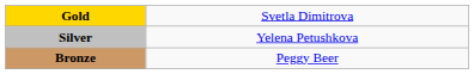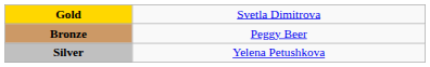 <table class="wikitable" style="text-align:center; " width="35%">
 <tr>
 <td bgcolor="gold"><strong>Gold</strong></td>
 <td><a href='#'>Svetla Dimitrova</a><br>  <small><em></em></small></td>
 </tr>
 <tr>
+<td bgcolor="CC9966"><strong>Bronze</strong></td>
+<td><a href='#'>Peggy Beer</a><br>  <small><em></em></small></td>
+</tr>
+<tr>
 <td bgcolor="silver"><strong>Silver</strong></td>
 <td><a href='#'>Yelena Petushkova</a><br>  <small><em></em></small></td>
 </tr>
-<tr>
-<td bgcolor="CC9966"><strong>Bronze</strong></td>
-<td><a href='#'>Peggy Beer</a><br>  <small><em></em></small></td>
-</tr>
 </table>
